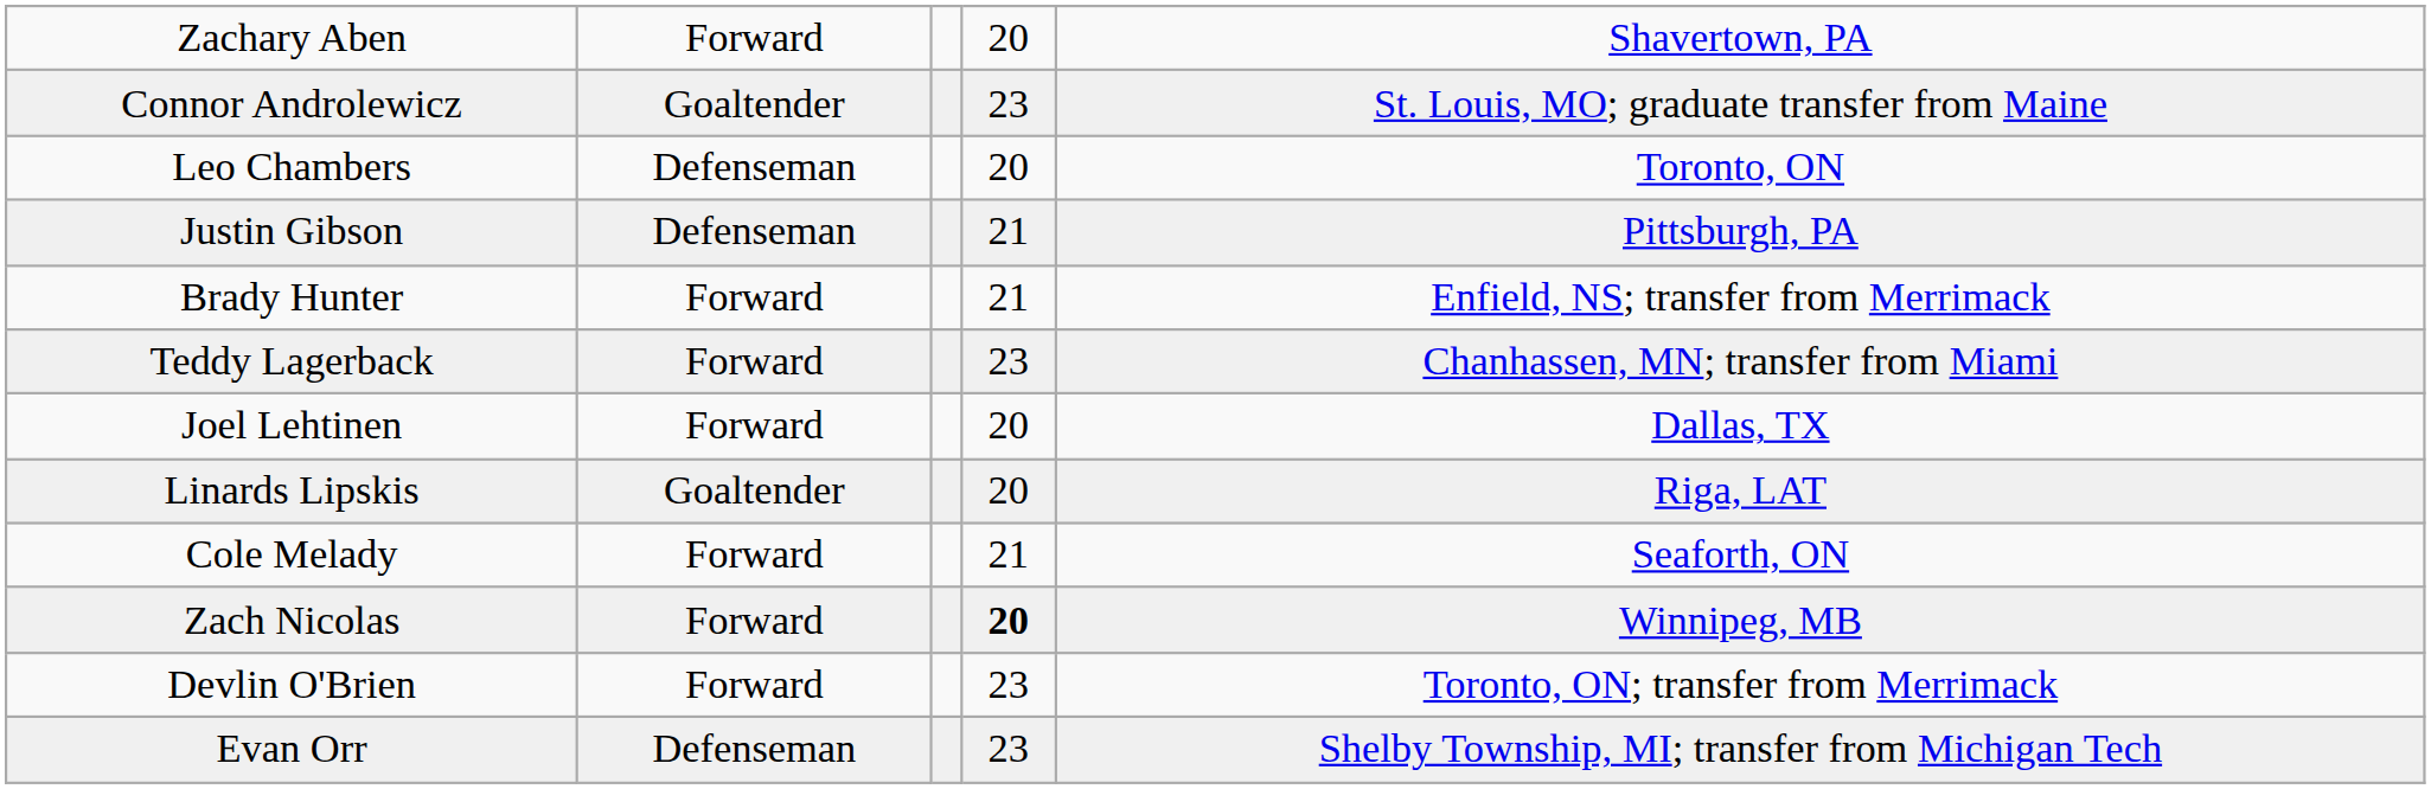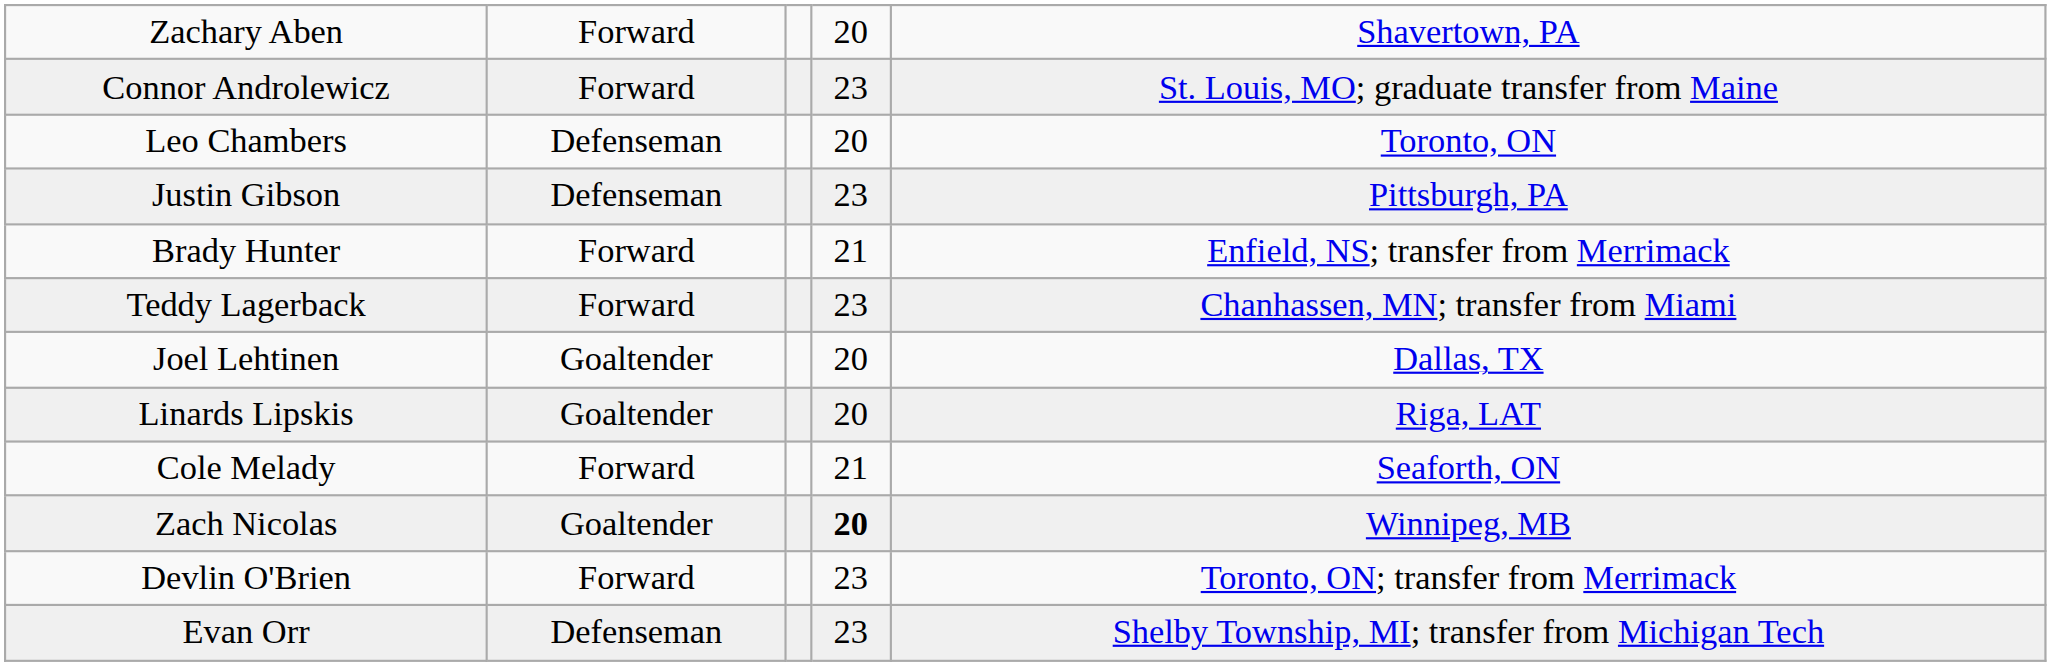 <table class="wikitable" width="60%">
 <tr align="center" bgcolor="">
 <td>Zachary Aben</td>
 <td>Forward</td>
 <td></td>
 <td>20</td>
 <td><a href='#'>Shavertown, PA</a></td>
 </tr>
 <tr align="center" bgcolor="f0f0f0">
 <td>Connor Androlewicz</td>
-<td>Goaltender</td>
+<td>Forward</td>
 <td></td>
 <td>23</td>
 <td><a href='#'>St. Louis, MO</a>; graduate transfer from <a href='#'>Maine</a></td>
 </tr>
 <tr align="center" bgcolor="">
 <td>Leo Chambers</td>
 <td>Defenseman</td>
 <td></td>
 <td>20</td>
 <td><a href='#'>Toronto, ON</a></td>
 </tr>
 <tr align="center" bgcolor="f0f0f0">
 <td>Justin Gibson</td>
 <td>Defenseman</td>
 <td></td>
-<td>21</td>
+<td>23</td>
 <td><a href='#'>Pittsburgh, PA</a></td>
 </tr>
 <tr align="center" bgcolor="">
 <td>Brady Hunter</td>
 <td>Forward</td>
 <td></td>
 <td>21</td>
 <td><a href='#'>Enfield, NS</a>; transfer from <a href='#'>Merrimack</a></td>
 </tr>
 <tr align="center" bgcolor="f0f0f0">
 <td>Teddy Lagerback</td>
 <td>Forward</td>
 <td></td>
 <td>23</td>
 <td><a href='#'>Chanhassen, MN</a>; transfer from <a href='#'>Miami</a></td>
 </tr>
 <tr align="center" bgcolor="">
 <td>Joel Lehtinen</td>
-<td>Forward</td>
+<td>Goaltender</td>
 <td></td>
 <td>20</td>
 <td><a href='#'>Dallas, TX</a></td>
 </tr>
 <tr align="center" bgcolor="f0f0f0">
 <td>Linards Lipskis</td>
 <td>Goaltender</td>
 <td></td>
 <td>20</td>
 <td><a href='#'>Riga, LAT</a></td>
 </tr>
 <tr align="center" bgcolor="">
 <td>Cole Melady</td>
 <td>Forward</td>
 <td></td>
 <td>21</td>
 <td><a href='#'>Seaforth, ON</a></td>
 </tr>
 <tr align="center" bgcolor="f0f0f0">
 <td>Zach Nicolas</td>
-<td>Forward</td>
+<td>Goaltender</td>
 <td></td>
 <td><strong>20</strong></td>
 <td><a href='#'>Winnipeg, MB</a></td>
 </tr>
 <tr align="center" bgcolor="">
 <td>Devlin O'Brien</td>
 <td>Forward</td>
 <td></td>
 <td>23</td>
 <td><a href='#'>Toronto, ON</a>; transfer from <a href='#'>Merrimack</a></td>
 </tr>
 <tr align="center" bgcolor="f0f0f0">
 <td>Evan Orr</td>
 <td>Defenseman</td>
 <td></td>
 <td>23</td>
 <td><a href='#'>Shelby Township, MI</a>; transfer from <a href='#'>Michigan Tech</a></td>
 </tr>
 </table>
